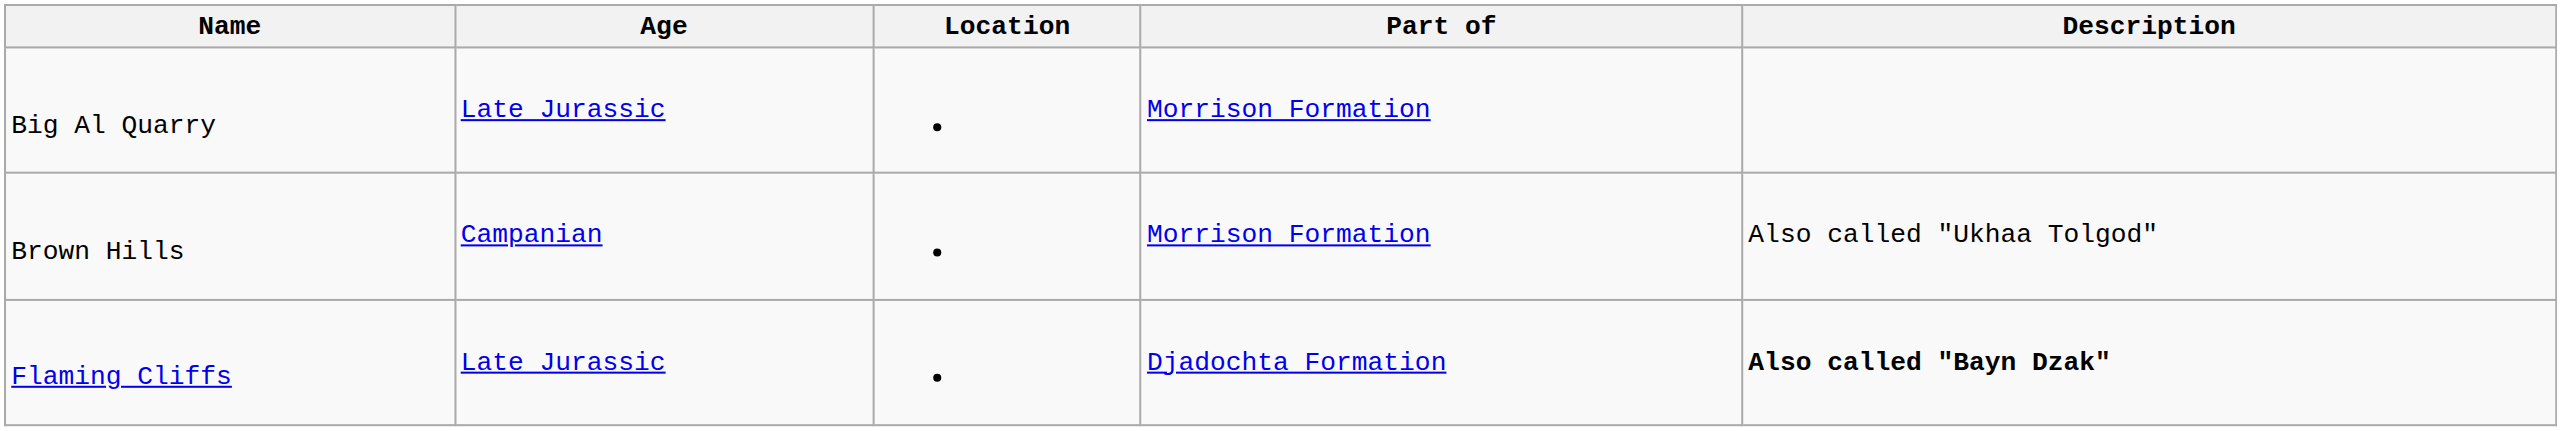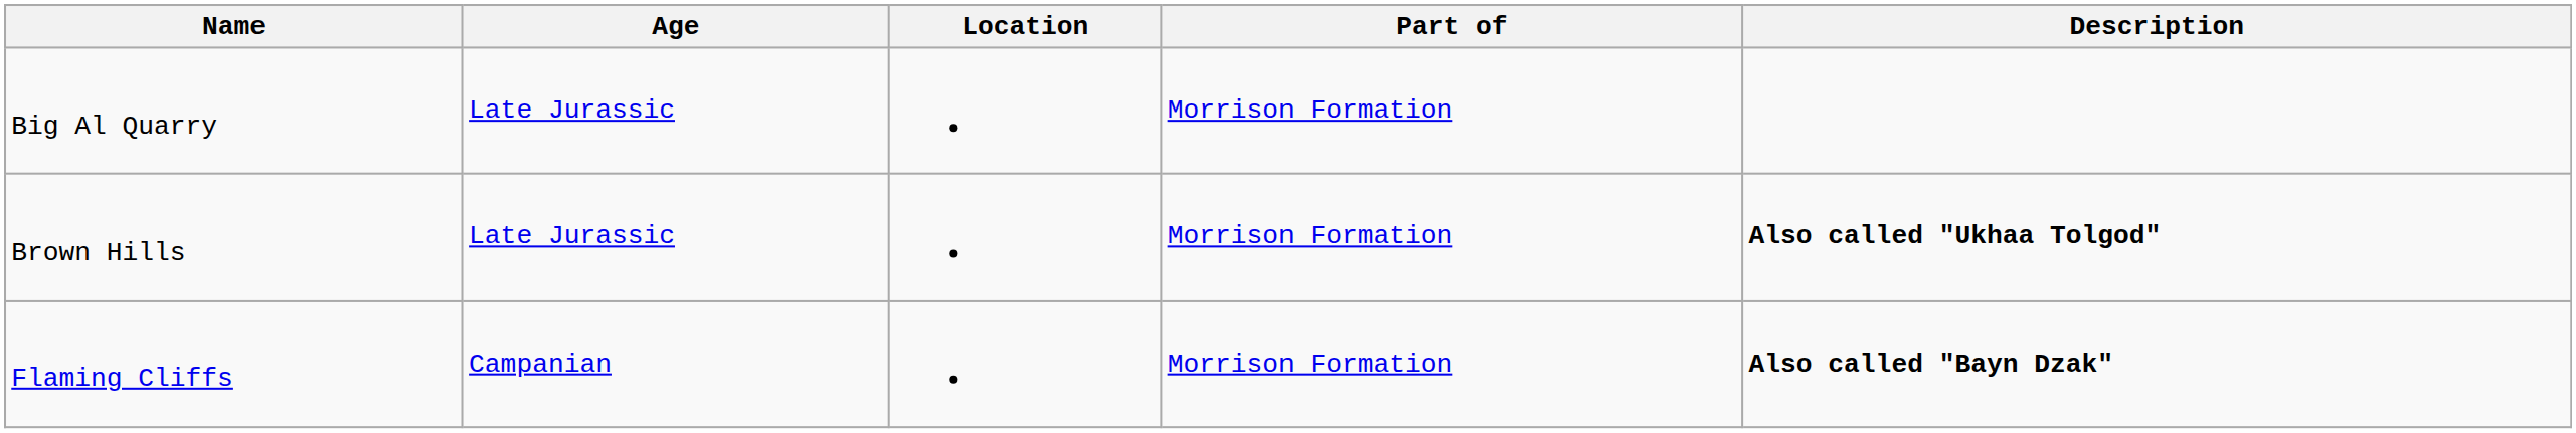 <table class="wikitable sortable" align="center" width="100%">
 <tr>
 <th>Name</th>
 <th>Age</th>
 <th>Location</th>
 <th>Part of</th>
 <th>Description</th>
 </tr>
 <tr>
 <td><br>Big Al Quarry</td>
 <td><a href='#'>Late Jurassic</a></td>
 <td><br><ul><li></li></ul></td>
 <td><a href='#'>Morrison Formation</a></td>
 <td></td>
 </tr>
 <tr>
 <td><br>Brown Hills</td>
+<td><a href='#'>Late Jurassic</a></td>
+<td><br><ul><li></li></ul></td>
+<td><a href='#'>Morrison Formation</a></td>
+<td><strong>Also called "Ukhaa Tolgod"</strong></td>
+</tr>
+<tr>
+<td><br><a href='#'>Flaming Cliffs</a></td>
 <td><a href='#'>Campanian</a></td>
 <td><br><ul><li></li></ul></td>
 <td><a href='#'>Morrison Formation</a></td>
-<td>Also called "Ukhaa Tolgod"</td>
-</tr>
-<tr>
-<td><br><a href='#'>Flaming Cliffs</a></td>
-<td><a href='#'>Late Jurassic</a></td>
-<td><br><ul><li></li></ul></td>
-<td><a href='#'>Djadochta Formation</a></td>
 <td><strong>Also called "Bayn Dzak"</strong></td>
 </tr>
 </table>
